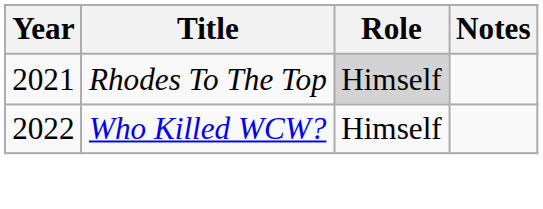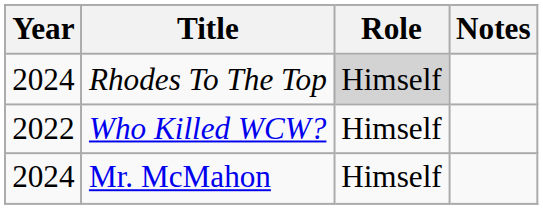 <table class="wikitable sortable">
 <tr>
 <th>Year</th>
 <th>Title</th>
 <th>Role</th>
 <th class="unsortable">Notes</th>
 </tr>
 <tr>
-<td>2021</td>
+<td>2024</td>
 <td><em>Rhodes To The Top</em></td>
 <td style="background: lightgrey;">Himself</td>
 <td></td>
 </tr>
 <tr>
 <td>2022</td>
 <td><em><a href='#'>Who Killed WCW?</a></em></td>
 <td>Himself</td>
 <td></td>
 </tr>
+<tr>
+<td>2024</td>
+<td><a href='#'>Mr. McMahon</a></td>
+<td>Himself</td>
+<td></td>
+</tr>
 </table>
